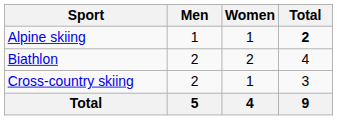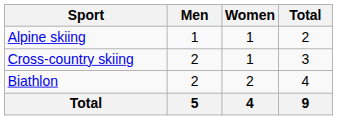 <table class="wikitable sortable" style="text-align:center;">
 <tr>
 <th width=180>Sport</th>
 <th width=55>Men</th>
 <th width=55>Women</th>
 <th width=55>Total</th>
 </tr>
 <tr>
 <td align=left><a href='#'>Alpine skiing</a></td>
 <td>1</td>
 <td>1</td>
-<td><strong>2</strong></td>
+<td>2</td>
+</tr>
+<tr>
+<td align=left><a href='#'>Cross-country skiing</a></td>
+<td>2</td>
+<td>1</td>
+<td>3</td>
 </tr>
 <tr>
 <td align=left><a href='#'>Biathlon</a></td>
 <td>2</td>
 <td>2</td>
 <td>4</td>
 </tr>
 <tr>
-<td align=left><a href='#'>Cross-country skiing</a></td>
-<td>2</td>
-<td>1</td>
-<td>3</td>
-</tr>
-<tr>
 <th>Total</th>
 <th>5</th>
 <th>4</th>
 <th>9</th>
 </tr>
 </table>
